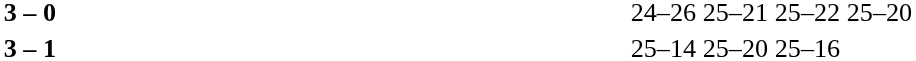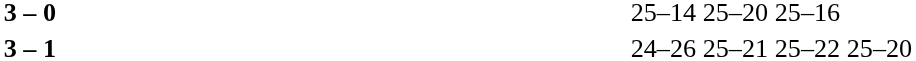 <table width=100% cellspacing=1>
 <tr>
 <th width=20%></th>
 <th width=12%></th>
 <th width=20%></th>
 <th width=33%></th>
 <td></td>
 </tr>
 <tr style=font-size:90%>
 <td align=right><strong></strong></td>
 <td align=center><strong>3 – 0</strong></td>
 <td></td>
-<td>24–26 25–21 25–22 25–20</td>
+<td>25–14 25–20 25–16</td>
 <td></td>
 </tr>
 <tr style=font-size:90%>
 <td align=right><strong></strong></td>
 <td align=center><strong>3 – 1</strong></td>
 <td></td>
-<td>25–14 25–20 25–16</td>
+<td>24–26 25–21 25–22 25–20</td>
 </tr>
 </table>
